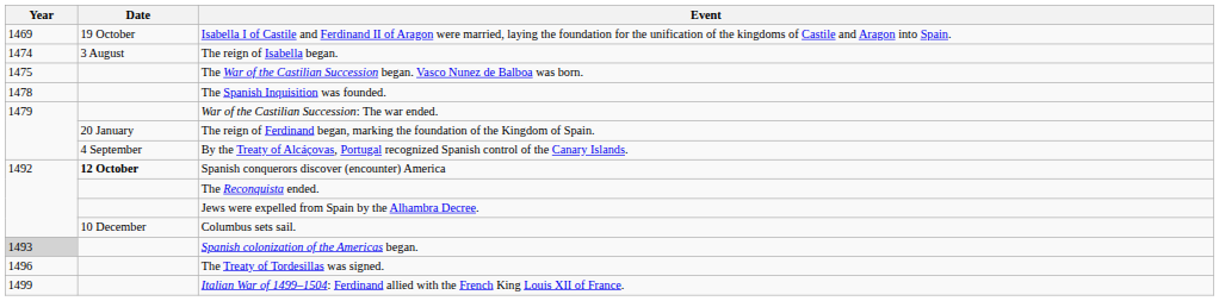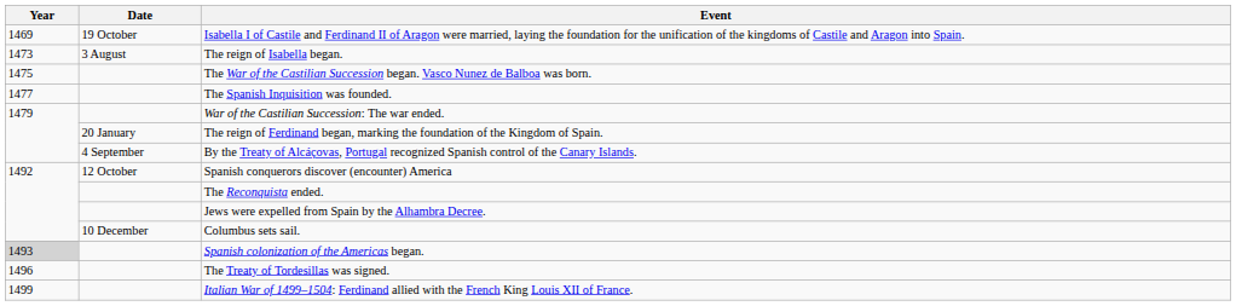 <table class="wikitable" style="width:100%">
 <tr>
 <th style="width:6%">Year</th>
 <th style="width:10%">Date</th>
 <th>Event</th>
 </tr>
 <tr>
 <td>1469</td>
 <td>19 October</td>
 <td><a href='#'>Isabella I of Castile</a> and <a href='#'>Ferdinand II of Aragon</a> were married, laying the foundation for the unification of the kingdoms of <a href='#'>Castile</a> and <a href='#'>Aragon</a> into <a href='#'>Spain</a>.</td>
 </tr>
 <tr>
-<td>1474</td>
+<td>1473</td>
 <td>3 August</td>
 <td>The reign of <a href='#'>Isabella</a> began.</td>
 </tr>
 <tr>
 <td>1475</td>
 <td></td>
 <td>The <em><a href='#'>War of the Castilian Succession</a></em> began. <a href='#'>Vasco Nunez de Balboa</a> was born.</td>
 </tr>
 <tr>
-<td>1478</td>
+<td>1477</td>
 <td></td>
 <td>The <a href='#'>Spanish Inquisition</a> was founded.</td>
 </tr>
 <tr>
 <td rowspan="3" style="vertical-align:top;">1479</td>
 <td></td>
 <td><em>War of the Castilian Succession</em>: The war ended.</td>
 </tr>
 <tr>
 <td>20 January</td>
 <td>The reign of <a href='#'>Ferdinand</a> began, marking the foundation of the Kingdom of Spain.</td>
 </tr>
 <tr>
 <td>4 September</td>
 <td>By the <a href='#'>Treaty of Alcáçovas</a>, <a href='#'>Portugal</a> recognized Spanish control of the <a href='#'>Canary Islands</a>.</td>
 </tr>
 <tr>
 <td rowspan="4" style="vertical-align:top;">1492</td>
-<td><strong>12 October</strong></td>
+<td>12 October</td>
 <td>Spanish conquerors discover (encounter) America</td>
 </tr>
 <tr>
 <td></td>
 <td>The <em><a href='#'>Reconquista</a></em> ended.</td>
 </tr>
 <tr>
 <td></td>
 <td>Jews were expelled from Spain by the <a href='#'>Alhambra Decree</a>.</td>
 </tr>
 <tr>
 <td>10 December</td>
 <td>Columbus sets sail.</td>
 </tr>
 <tr>
 <td style="background: lightgrey;">1493</td>
 <td></td>
 <td><em><a href='#'>Spanish colonization of the Americas</a></em> began.</td>
 </tr>
 <tr>
 <td>1496</td>
 <td></td>
 <td>The <a href='#'>Treaty of Tordesillas</a> was signed.</td>
 </tr>
 <tr>
 <td>1499</td>
 <td></td>
 <td><em><a href='#'>Italian War of 1499–1504</a></em>: <a href='#'>Ferdinand</a> allied with the <a href='#'>French</a> King <a href='#'>Louis XII of France</a>.</td>
 </tr>
 </table>
